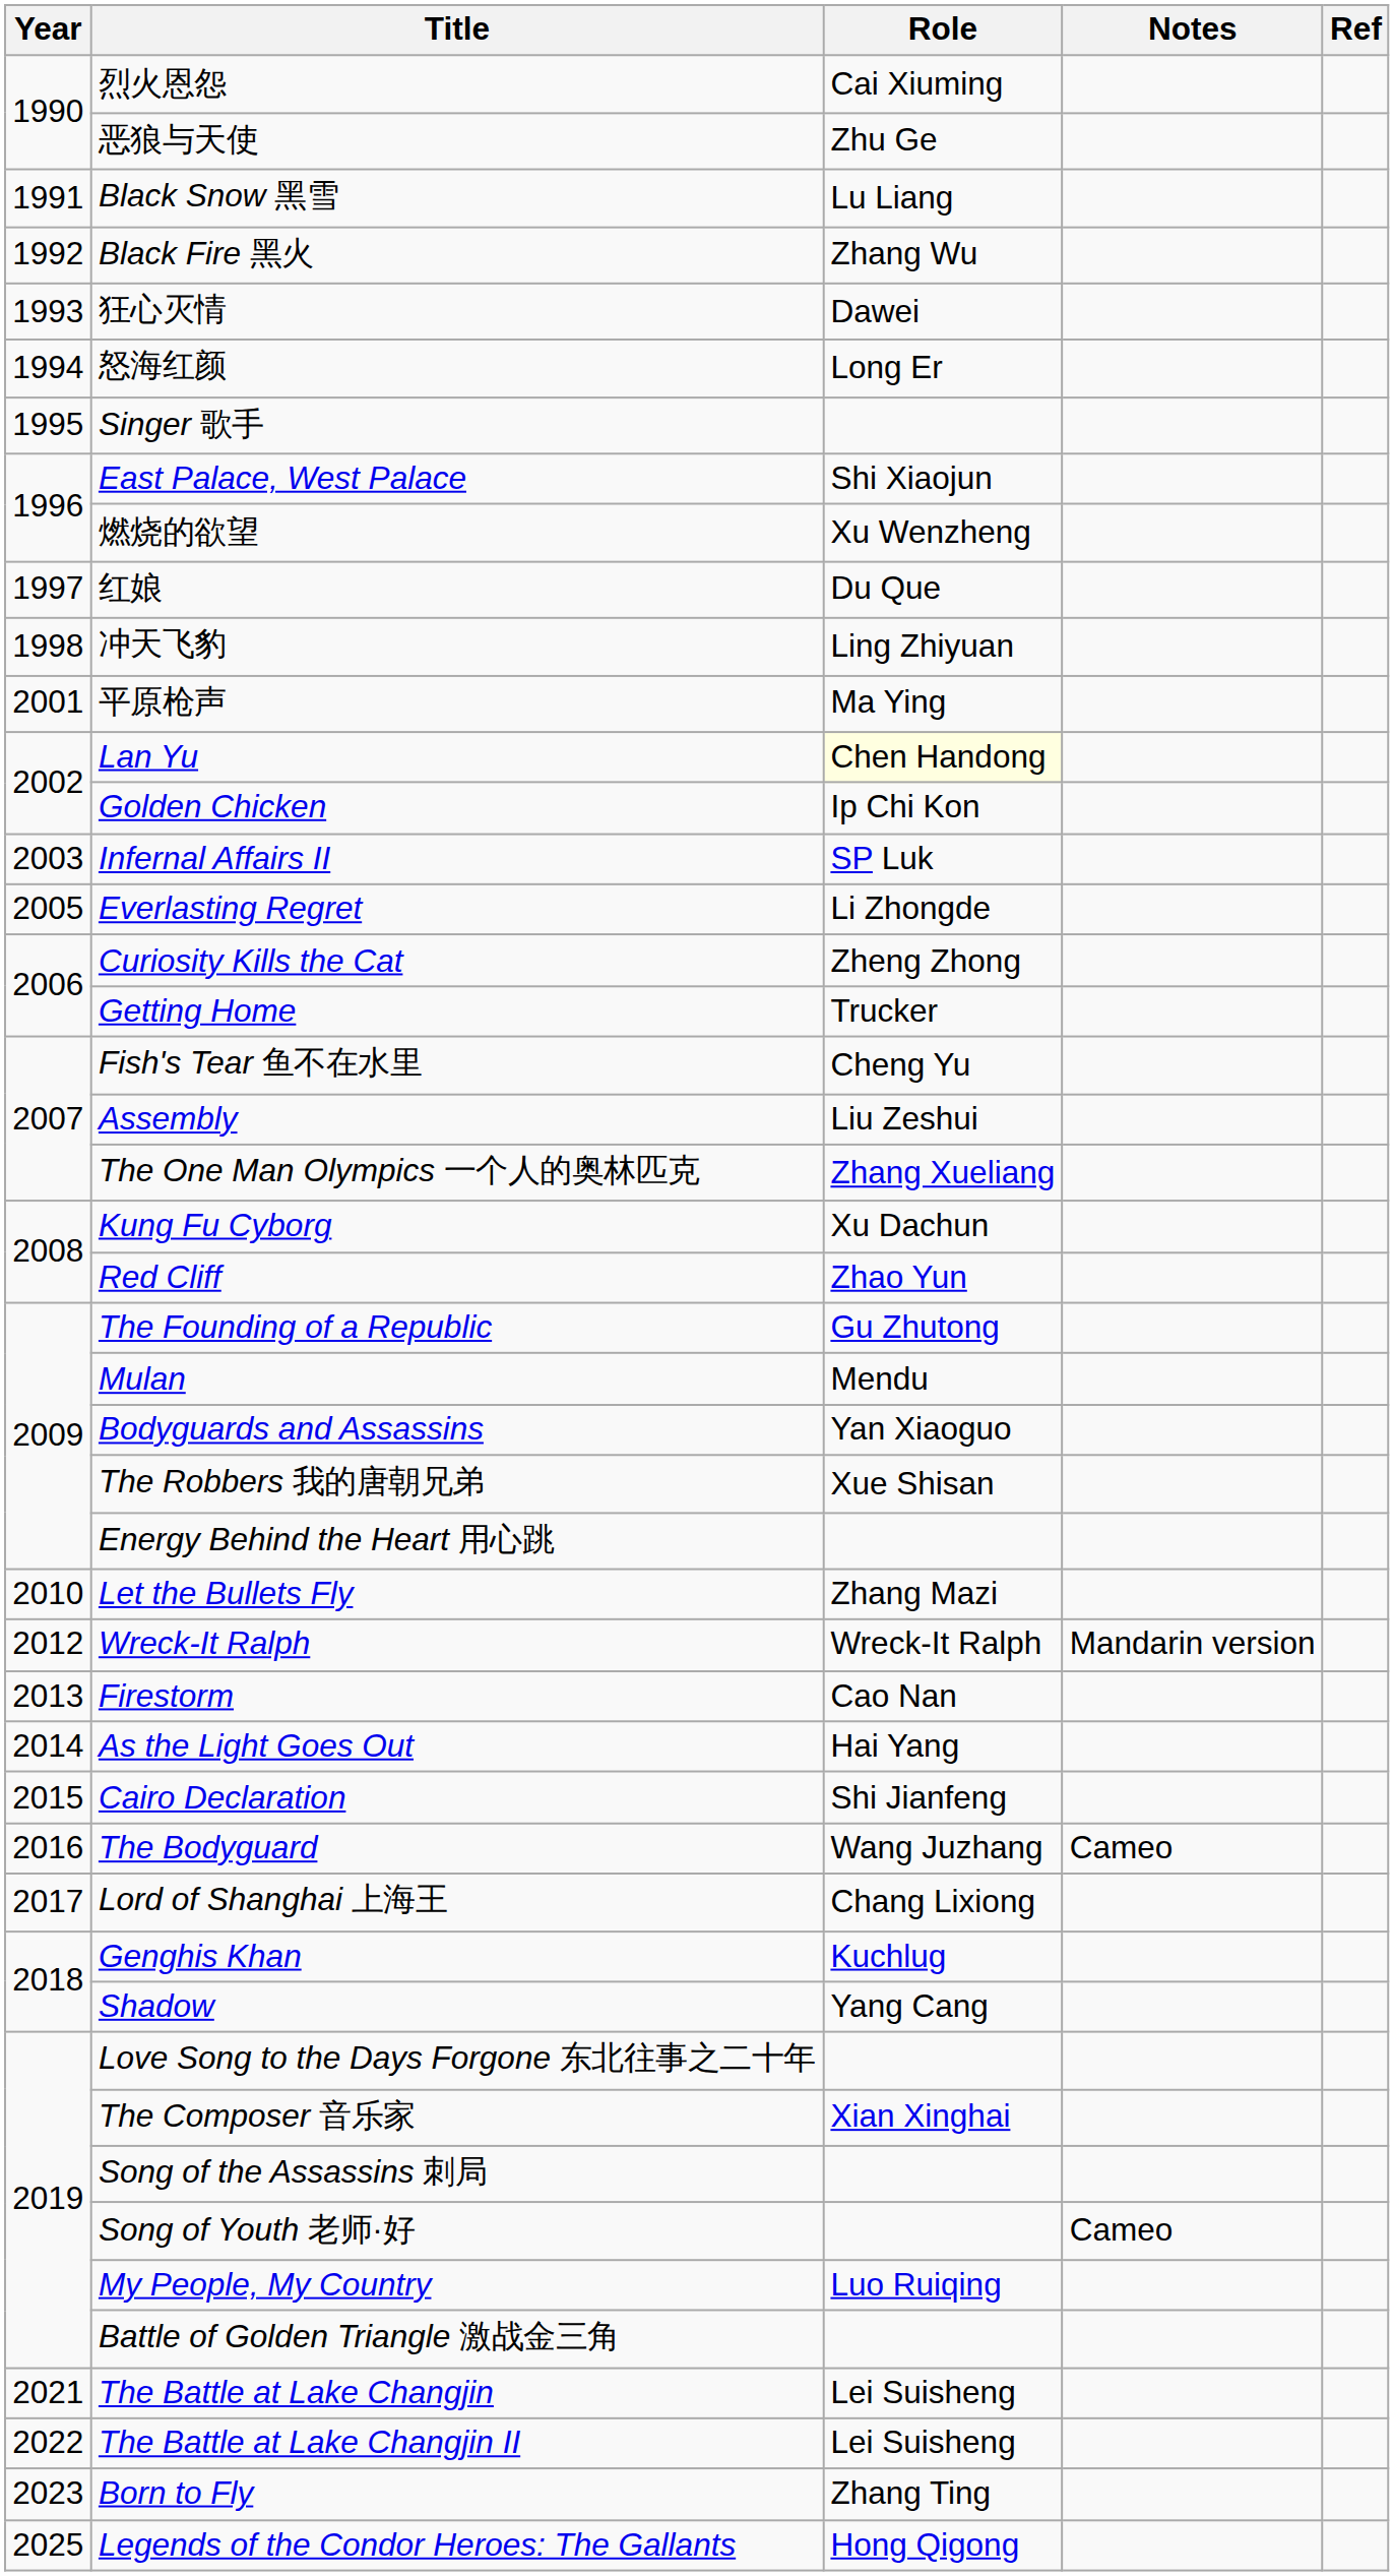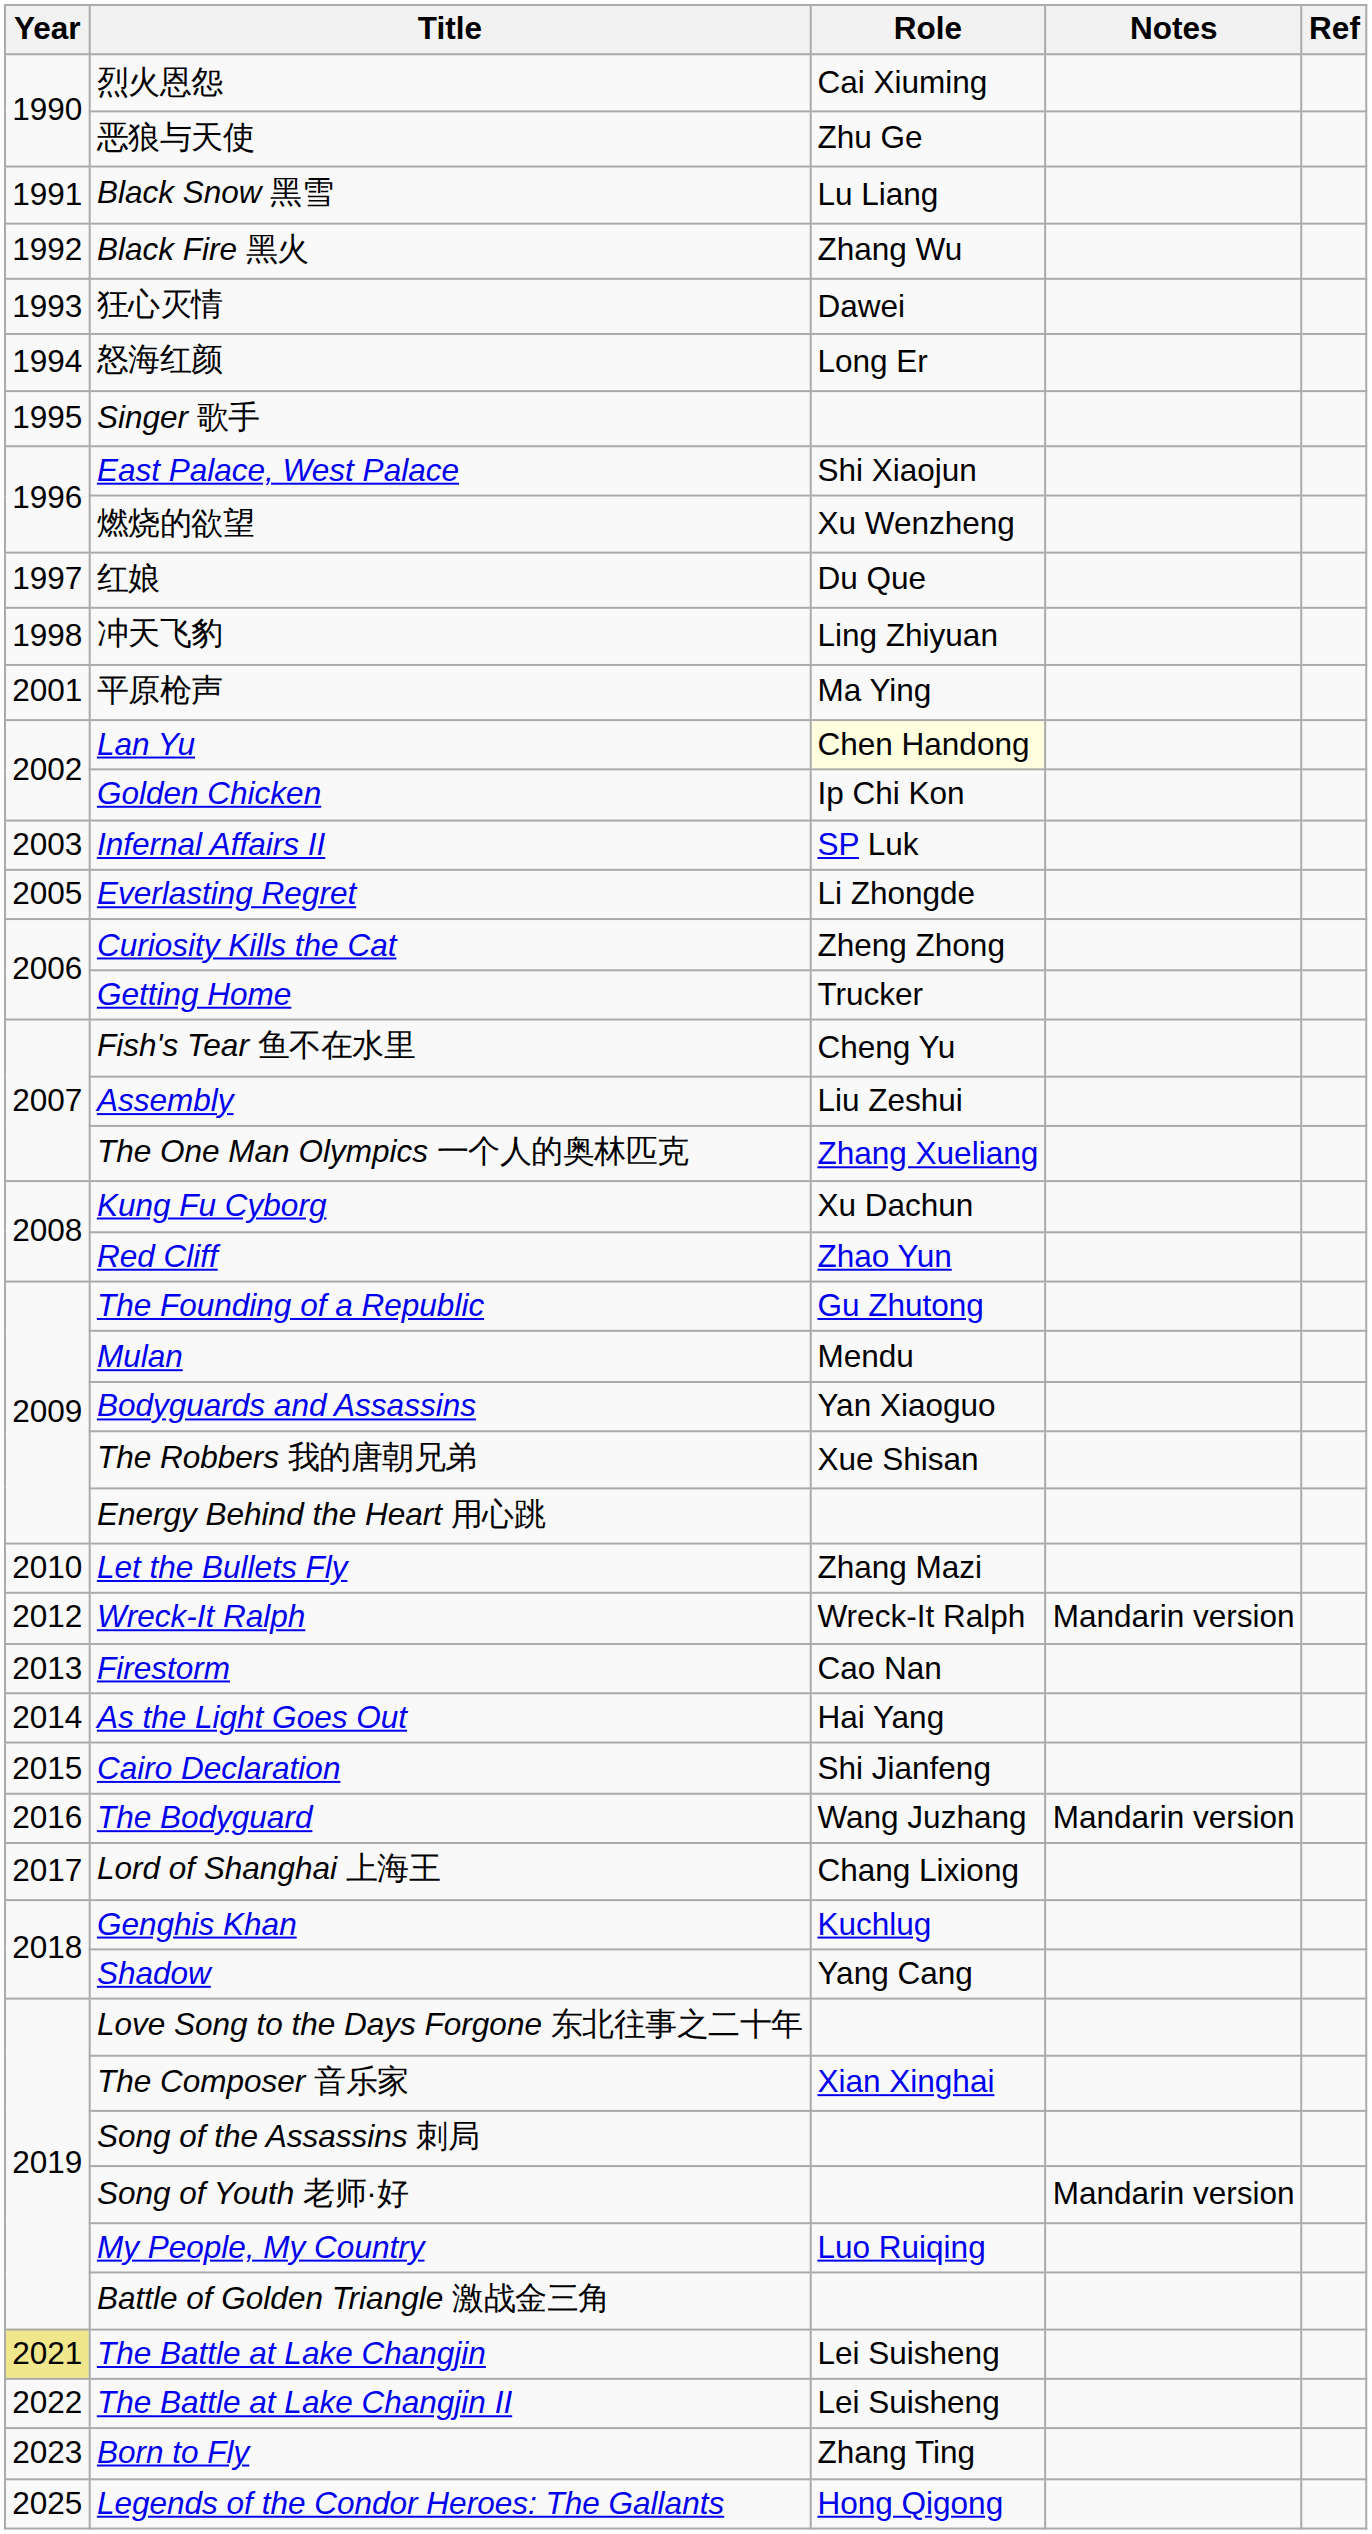 <table class="wikitable sortable">
 <tr>
 <th>Year</th>
 <th>Title</th>
 <th>Role</th>
 <th>Notes</th>
 <th>Ref</th>
 </tr>
 <tr>
 <td rowspan="2">1990</td>
 <td>烈火恩怨</td>
 <td>Cai Xiuming</td>
 <td></td>
 <td></td>
 </tr>
 <tr>
 <td>恶狼与天使</td>
 <td>Zhu Ge</td>
 <td></td>
 <td></td>
 </tr>
 <tr>
 <td>1991</td>
 <td><em>Black Snow</em> 黑雪</td>
 <td>Lu Liang</td>
 <td></td>
 <td></td>
 </tr>
 <tr>
 <td>1992</td>
 <td><em>Black Fire</em> 黑火</td>
 <td>Zhang Wu</td>
 <td></td>
 <td></td>
 </tr>
 <tr>
 <td>1993</td>
 <td>狂心灭情</td>
 <td>Dawei</td>
 <td></td>
 <td></td>
 </tr>
 <tr>
 <td>1994</td>
 <td>怒海红颜</td>
 <td>Long Er</td>
 <td></td>
 <td></td>
 </tr>
 <tr>
 <td>1995</td>
 <td><em>Singer</em> 歌手</td>
 <td></td>
 <td></td>
 <td></td>
 </tr>
 <tr>
 <td rowspan="2">1996</td>
 <td><em><a href='#'>East Palace, West Palace</a></em></td>
 <td>Shi Xiaojun</td>
 <td></td>
 <td></td>
 </tr>
 <tr>
 <td>燃烧的欲望</td>
 <td>Xu Wenzheng</td>
 <td></td>
 <td></td>
 </tr>
 <tr>
 <td>1997</td>
 <td>红娘</td>
 <td>Du Que</td>
 <td></td>
 <td></td>
 </tr>
 <tr>
 <td>1998</td>
 <td>冲天飞豹</td>
 <td>Ling Zhiyuan</td>
 <td></td>
 <td></td>
 </tr>
 <tr>
 <td>2001</td>
 <td>平原枪声</td>
 <td>Ma Ying</td>
 <td></td>
 <td></td>
 </tr>
 <tr>
 <td rowspan="2">2002</td>
 <td><em><a href='#'>Lan Yu</a></em></td>
 <td style="background: lightyellow;">Chen Handong</td>
 <td></td>
 <td></td>
 </tr>
 <tr>
 <td><em><a href='#'>Golden Chicken</a></em></td>
 <td>Ip Chi Kon</td>
 <td></td>
 <td></td>
 </tr>
 <tr>
 <td>2003</td>
 <td><em><a href='#'>Infernal Affairs II</a></em></td>
 <td><a href='#'>SP</a> Luk</td>
 <td></td>
 <td></td>
 </tr>
 <tr>
 <td>2005</td>
 <td><em><a href='#'>Everlasting Regret</a></em></td>
 <td>Li Zhongde</td>
 <td></td>
 <td></td>
 </tr>
 <tr>
 <td rowspan="2">2006</td>
 <td><em><a href='#'>Curiosity Kills the Cat</a></em></td>
 <td>Zheng Zhong</td>
 <td></td>
 <td></td>
 </tr>
 <tr>
 <td><em><a href='#'>Getting Home</a></em></td>
 <td>Trucker</td>
 <td></td>
 <td></td>
 </tr>
 <tr>
 <td rowspan="3">2007</td>
 <td><em>Fish's Tear</em> 鱼不在水里</td>
 <td>Cheng Yu</td>
 <td></td>
 <td></td>
 </tr>
 <tr>
 <td><em><a href='#'>Assembly</a></em></td>
 <td>Liu Zeshui</td>
 <td></td>
 <td></td>
 </tr>
 <tr>
 <td><em>The One Man Olympics</em> 一个人的奥林匹克</td>
 <td><a href='#'>Zhang Xueliang</a></td>
 <td></td>
 <td></td>
 </tr>
 <tr>
 <td rowspan="2">2008</td>
 <td><em><a href='#'>Kung Fu Cyborg</a></em></td>
 <td>Xu Dachun</td>
 <td></td>
 <td></td>
 </tr>
 <tr>
 <td><em><a href='#'>Red Cliff</a></em></td>
 <td><a href='#'>Zhao Yun</a></td>
 <td></td>
 <td></td>
 </tr>
 <tr>
 <td rowspan="5">2009</td>
 <td><em><a href='#'>The Founding of a Republic</a></em></td>
 <td><a href='#'>Gu Zhutong</a></td>
 <td></td>
 <td></td>
 </tr>
 <tr>
 <td><em><a href='#'>Mulan</a></em></td>
 <td>Mendu</td>
 <td></td>
 <td></td>
 </tr>
 <tr>
 <td><em><a href='#'>Bodyguards and Assassins</a></em></td>
 <td>Yan Xiaoguo</td>
 <td></td>
 <td></td>
 </tr>
 <tr>
 <td><em>The Robbers</em> 我的唐朝兄弟</td>
 <td>Xue Shisan</td>
 <td></td>
 <td></td>
 </tr>
 <tr>
 <td><em>Energy Behind the Heart</em> 用心跳</td>
 <td></td>
 <td></td>
 <td></td>
 </tr>
 <tr>
 <td>2010</td>
 <td><em><a href='#'>Let the Bullets Fly</a></em></td>
 <td>Zhang Mazi</td>
 <td></td>
 <td></td>
 </tr>
 <tr>
 <td>2012</td>
 <td><em><a href='#'>Wreck-It Ralph</a></em></td>
 <td>Wreck-It Ralph</td>
 <td>Mandarin version</td>
 <td></td>
 </tr>
 <tr>
 <td>2013</td>
 <td><em><a href='#'>Firestorm</a></em></td>
 <td>Cao Nan</td>
 <td></td>
 <td></td>
 </tr>
 <tr>
 <td>2014</td>
 <td><em><a href='#'>As the Light Goes Out</a></em></td>
 <td>Hai Yang</td>
 <td></td>
 <td></td>
 </tr>
 <tr>
 <td>2015</td>
 <td><em><a href='#'>Cairo Declaration</a></em></td>
 <td>Shi Jianfeng</td>
 <td></td>
 <td></td>
 </tr>
 <tr>
 <td>2016</td>
 <td><em><a href='#'>The Bodyguard</a></em></td>
 <td>Wang Juzhang</td>
-<td>Cameo</td>
+<td>Mandarin version</td>
 <td></td>
 </tr>
 <tr>
 <td>2017</td>
 <td><em>Lord of Shanghai</em> 上海王</td>
 <td>Chang Lixiong</td>
 <td></td>
 <td></td>
 </tr>
 <tr>
 <td rowspan="2">2018</td>
 <td><em><a href='#'>Genghis Khan</a></em></td>
 <td><a href='#'>Kuchlug</a></td>
 <td></td>
 <td></td>
 </tr>
 <tr>
 <td><em><a href='#'>Shadow</a></em></td>
 <td>Yang Cang</td>
 <td></td>
 <td></td>
 </tr>
 <tr>
 <td rowspan="6">2019</td>
 <td><em>Love Song to the Days Forgone</em> 东北往事之二十年</td>
 <td></td>
 <td></td>
 <td></td>
 </tr>
 <tr>
 <td><em>The Composer</em> 音乐家</td>
 <td><a href='#'>Xian Xinghai</a></td>
 <td></td>
 <td></td>
 </tr>
 <tr>
 <td><em>Song of the Assassins</em> 刺局</td>
 <td></td>
 <td></td>
 <td></td>
 </tr>
 <tr>
 <td><em>Song of Youth</em> 老师·好</td>
 <td></td>
-<td>Cameo</td>
+<td>Mandarin version</td>
 <td></td>
 </tr>
 <tr>
 <td><em><a href='#'>My People, My Country</a></em></td>
 <td><a href='#'>Luo Ruiqing</a></td>
 <td></td>
 <td></td>
 </tr>
 <tr>
 <td><em>Battle of Golden Triangle</em> 激战金三角</td>
 <td></td>
 <td></td>
 <td></td>
 </tr>
 <tr>
-<td>2021</td>
+<td style="background: khaki;">2021</td>
 <td><em><a href='#'>The Battle at Lake Changjin</a></em></td>
 <td>Lei Suisheng</td>
 <td></td>
 <td></td>
 </tr>
 <tr>
 <td>2022</td>
 <td><em><a href='#'>The Battle at Lake Changjin II</a></em></td>
 <td>Lei Suisheng</td>
 <td></td>
 <td></td>
 </tr>
 <tr>
 <td>2023</td>
 <td><em><a href='#'>Born to Fly</a></em></td>
 <td>Zhang Ting</td>
 <td></td>
 <td></td>
 </tr>
 <tr>
 <td>2025</td>
 <td><em><a href='#'>Legends of the Condor Heroes: The Gallants</a></em></td>
 <td><a href='#'>Hong Qigong</a></td>
 <td></td>
 <td></td>
 </tr>
 </table>
